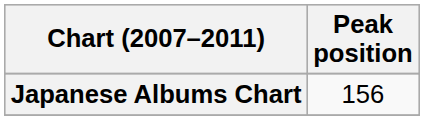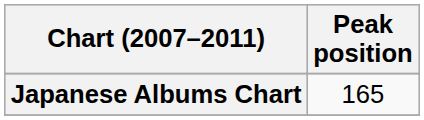 <table class="wikitable sortable plainrowheaders" style="text-align:center">
 <tr>
 <th scope="col">Chart (2007–2011)</th>
 <th scope="col">Peak<br>position</th>
 </tr>
 <tr>
 </tr>
 <tr>
 </tr>
 <tr>
 </tr>
 <tr>
 </tr>
 <tr>
 </tr>
 <tr>
 </tr>
 <tr>
 </tr>
 <tr>
 </tr>
 <tr>
 </tr>
 <tr>
 </tr>
 <tr>
 <th scope="row">Japanese Albums Chart</th>
-<td style="text-align:center;">156</td>
+<td style="text-align:center;">165</td>
 </tr>
 <tr>
 </tr>
 <tr>
 </tr>
 <tr>
 </tr>
 <tr>
 </tr>
 <tr>
 </tr>
 <tr>
 </tr>
 <tr>
 </tr>
 <tr>
 </tr>
 <tr>
 </tr>
 <tr>
 </tr>
 </table>
